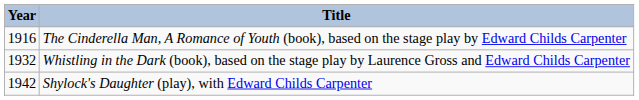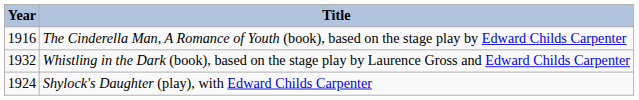 <table class="wikitable">
 <tr>
 <th style="background:#B0C4DE;">Year</th>
 <th style="background:#B0C4DE;">Title</th>
 </tr>
 <tr>
 <td rowspan=1>1916</td>
 <td><em>The Cinderella Man, A Romance of Youth</em> (book), based on the stage play by <a href='#'>Edward Childs Carpenter</a></td>
 </tr>
 <tr>
 <td rowspan=1>1932</td>
 <td><em>Whistling in the Dark</em> (book), based on the stage play by Laurence Gross and <a href='#'>Edward Childs Carpenter</a></td>
 </tr>
 <tr>
-<td rowspan=1>1942</td>
+<td rowspan=1>1924</td>
 <td><em>Shylock's Daughter</em> (play), with <a href='#'>Edward Childs Carpenter</a></td>
 </tr>
 </table>
